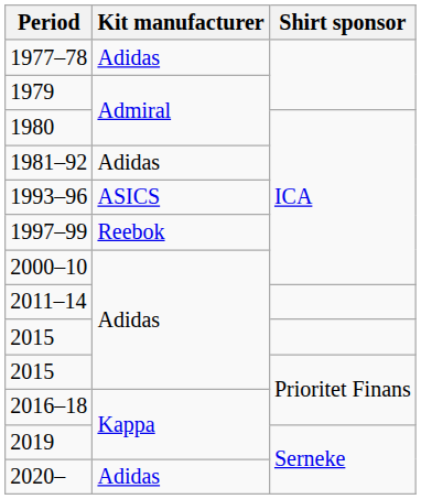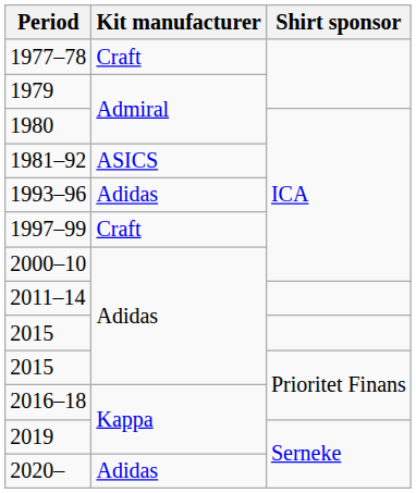 <table class="wikitable">
 <tr>
 <th>Period</th>
 <th>Kit manufacturer</th>
 <th>Shirt sponsor</th>
 </tr>
 <tr>
 <td>1977–78</td>
-<td><a href='#'>Adidas</a></td>
+<td><a href='#'>Craft</a></td>
 <td rowspan=2></td>
 </tr>
 <tr>
 <td>1979</td>
 <td rowspan=2><a href='#'>Admiral</a></td>
 </tr>
 <tr>
 <td>1980</td>
 <td rowspan=5><a href='#'>ICA</a></td>
 </tr>
 <tr>
 <td>1981–92</td>
-<td>Adidas</td>
+<td><a href='#'>ASICS</a></td>
 </tr>
 <tr>
 <td>1993–96</td>
-<td><a href='#'>ASICS</a></td>
+<td><a href='#'>Adidas</a></td>
 </tr>
 <tr>
 <td>1997–99</td>
-<td><a href='#'>Reebok</a></td>
+<td><a href='#'>Craft</a></td>
 </tr>
 <tr>
 <td>2000–10</td>
 <td rowspan=4>Adidas</td>
 </tr>
 <tr>
 <td>2011–14</td>
 <td></td>
 </tr>
 <tr>
 <td>2015</td>
 <td></td>
 </tr>
 <tr>
 <td>2015</td>
 <td rowspan=2>Prioritet Finans</td>
 </tr>
 <tr>
 <td>2016–18</td>
 <td rowspan=2><a href='#'>Kappa</a></td>
 </tr>
 <tr>
 <td>2019</td>
 <td rowspan=2><a href='#'>Serneke</a></td>
 </tr>
 <tr>
 <td>2020–</td>
 <td><a href='#'>Adidas</a></td>
 </tr>
 </table>
